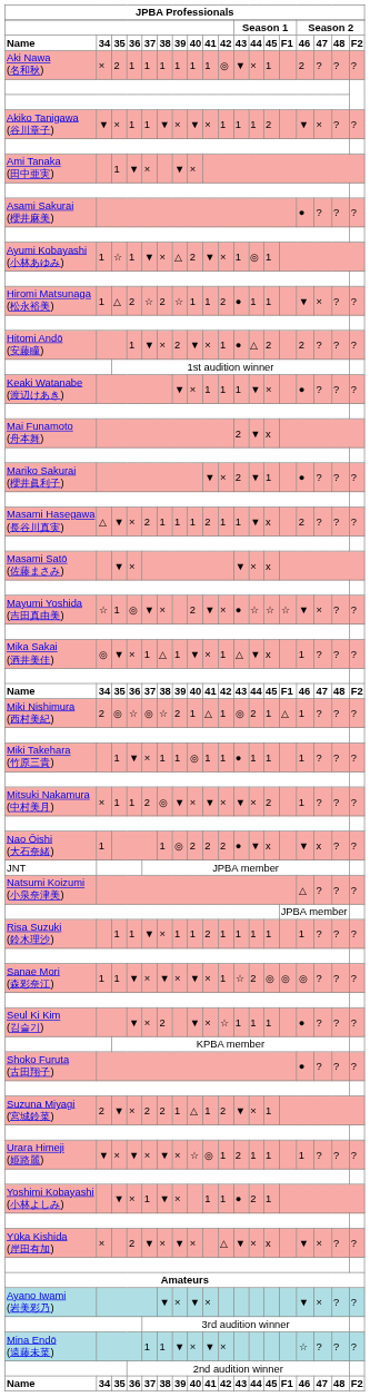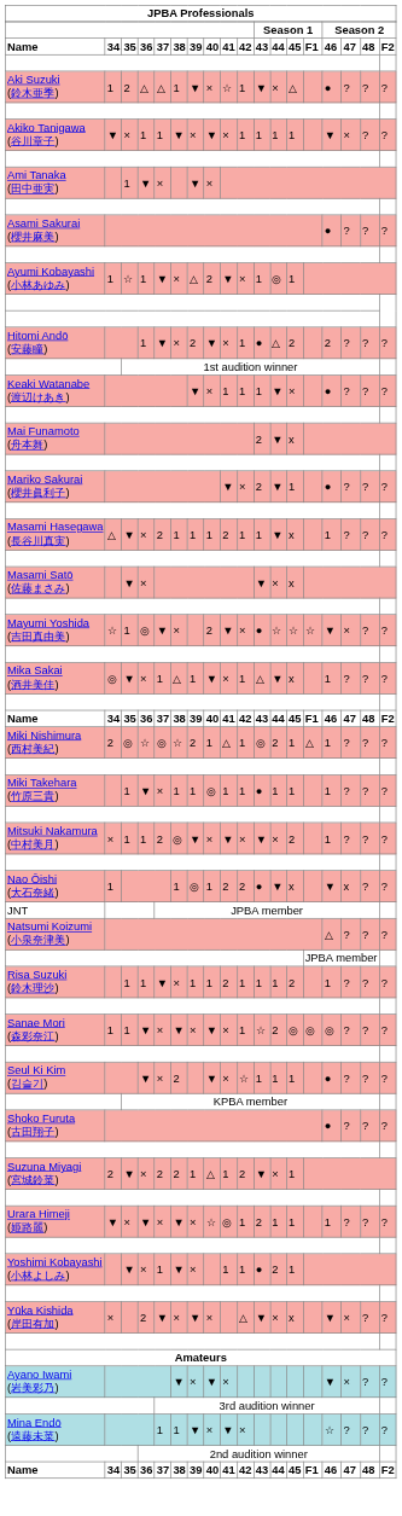 <table class="toccolours" border="1" cellpadding="2" style="border-collapse: collapse; text-align: left; font-size: 90%;">
 <tr style="background:#fff;">
 <td colspan=18 style="text-align:center;"><strong>JPBA Professionals</strong></td>
 </tr>
 <tr>
 </tr>
 <tr style="background:#fff;">
 <th colspan=10> </th>
 <th colspan=4 style="text-align:center;">Season 1</th>
 <th colspan=4 style="text-align:center;">Season 2</th>
 </tr>
 <tr style="background:#fff;">
 <th>Name</th>
 <th>34</th>
 <th>35</th>
 <th>36</th>
 <th>37</th>
 <th>38</th>
 <th>39</th>
 <th>40</th>
 <th>41</th>
 <th>42</th>
 <th>43</th>
 <th>44</th>
 <th>45</th>
 <th>F1</th>
 <th>46</th>
 <th>47</th>
 <th>48</th>
 <th>F2</th>
 </tr>
+<tr>
+<td colspan=17> </td>
+</tr>
 <tr style="background:#f8aba6;">
-<td><a href='#'>Aki Nawa</a><br>(<a href='#'>名和秋</a>)</td>
-<td>×</td>
+<td><a href='#'>Aki Suzuki</a><br>(<a href='#'>鈴木亜季</a>)</td>
+<td>1</td>
 <td>2</td>
+<td>△</td>
+<td>△</td>
 <td>1</td>
-<td>1</td>
-<td>1</td>
-<td>1</td>
-<td>1</td>
-<td>1</td>
-<td>◎</td>
 <td>▼</td>
 <td>×</td>
+<td>☆</td>
 <td>1</td>
+<td>▼</td>
+<td>×</td>
+<td>△</td>
 <td> </td>
-<td>2</td>
+<td>●</td>
 <td>?</td>
 <td>?</td>
 <td>?</td>
-</tr>
-<tr>
-<td colspan=17> </td>
 </tr>
 <tr>
 <td colspan=17> </td>
 </tr>
 <tr style="background:#f8aba6;">
 <td><a href='#'>Akiko Tanigawa</a><br>(<a href='#'>谷川章子</a>)</td>
 <td>▼</td>
 <td>×</td>
 <td>1</td>
 <td>1</td>
 <td>▼</td>
 <td>×</td>
 <td>▼</td>
 <td>×</td>
 <td>1</td>
 <td>1</td>
 <td>1</td>
-<td>2</td>
+<td>1</td>
 <td> </td>
 <td>▼</td>
 <td>×</td>
 <td>?</td>
 <td>?</td>
 </tr>
 <tr>
 <td colspan=17> </td>
 </tr>
 <tr style="background:#f8aba6;">
 <td><a href='#'>Ami Tanaka</a><br>(<a href='#'>田中亜実</a>)</td>
 <td> </td>
 <td>1</td>
 <td>▼</td>
 <td>×</td>
 <td> </td>
 <td>▼</td>
 <td>×</td>
 <td colspan=10> </td>
 </tr>
 <tr>
 <td colspan=17> </td>
 </tr>
 <tr style="background:#f8aba6;">
 <td><a href='#'>Asami Sakurai</a><br>(<a href='#'>櫻井麻美</a>)</td>
 <td colspan=13></td>
 <td>●</td>
 <td>?</td>
 <td>?</td>
 <td>?</td>
 </tr>
 <tr>
 <td colspan=17> </td>
 </tr>
 <tr style="background:#f8aba6;">
 <td><a href='#'>Ayumi Kobayashi</a><br>(<a href='#'>小林あゆみ</a>)</td>
 <td>1</td>
 <td>☆</td>
 <td>1</td>
 <td>▼</td>
 <td>×</td>
 <td>△</td>
 <td>2</td>
 <td>▼</td>
 <td>×</td>
 <td>1</td>
 <td>◎</td>
 <td>1</td>
 <td colspan=5> </td>
 </tr>
 <tr>
 <td colspan=17> </td>
-</tr>
-<tr style="background:#f8aba6;">
-<td><a href='#'>Hiromi Matsunaga</a><br>(<a href='#'>松永裕美</a>)</td>
-<td>1</td>
-<td>△</td>
-<td>2</td>
-<td>☆</td>
-<td>2</td>
-<td>☆</td>
-<td>1</td>
-<td>1</td>
-<td>2</td>
-<td>●</td>
-<td>1</td>
-<td>1</td>
-<td> </td>
-<td>▼</td>
-<td>×</td>
-<td>?</td>
-<td>?</td>
 </tr>
 <tr>
 <td colspan=17> </td>
 </tr>
 <tr style="background:#f8aba6;">
 <td><a href='#'>Hitomi Andō</a><br>(<a href='#'>安藤瞳</a>)</td>
 <td colspan=2></td>
 <td>1</td>
 <td>▼</td>
 <td>×</td>
 <td>2</td>
 <td>▼</td>
 <td>×</td>
 <td>1</td>
 <td>●</td>
 <td>△</td>
 <td>2</td>
 <td> </td>
 <td>2</td>
 <td>?</td>
 <td>?</td>
 <td>?</td>
 </tr>
 <tr>
 <td colspan=2></td>
 <td colspan=15 style="text-align:center;">1st audition winner</td>
 </tr>
 <tr style="background:#f8aba6;">
 <td><a href='#'>Keaki Watanabe</a><br>(<a href='#'>渡辺けあき</a>)</td>
 <td colspan=5></td>
 <td>▼</td>
 <td>×</td>
 <td>1</td>
 <td>1</td>
 <td>1</td>
 <td>▼</td>
 <td>×</td>
 <td> </td>
 <td>●</td>
 <td>?</td>
 <td>?</td>
 <td>?</td>
 </tr>
 <tr>
 <td colspan=17> </td>
 </tr>
 <tr style="background:#f8aba6;">
 <td><a href='#'>Mai Funamoto</a><br>(<a href='#'>舟本舞</a>)</td>
 <td colspan=9></td>
 <td>2</td>
 <td>▼</td>
 <td>x</td>
 <td colspan=5> </td>
 </tr>
 <tr>
 <td colspan=17> </td>
 </tr>
 <tr style="background:#f8aba6;">
 <td><a href='#'>Mariko Sakurai</a><br>(<a href='#'>櫻井眞利子</a>)</td>
 <td colspan=7></td>
 <td>▼</td>
 <td>×</td>
 <td>2</td>
 <td>▼</td>
 <td>1</td>
 <td> </td>
 <td>●</td>
 <td>?</td>
 <td>?</td>
 <td>?</td>
 </tr>
 <tr>
 <td colspan=17> </td>
 </tr>
 <tr style="background:#f8aba6;">
 <td><a href='#'>Masami Hasegawa</a><br>(<a href='#'>長谷川真実</a>)</td>
 <td>△</td>
 <td>▼</td>
 <td>×</td>
 <td>2</td>
 <td>1</td>
 <td>1</td>
 <td>1</td>
 <td>2</td>
 <td>1</td>
 <td>1</td>
 <td>▼</td>
 <td>x</td>
 <td> </td>
-<td>2</td>
+<td>1</td>
 <td>?</td>
 <td>?</td>
 <td>?</td>
 </tr>
 <tr>
 <td colspan=17> </td>
 </tr>
 <tr style="background:#f8aba6;">
 <td><a href='#'>Masami Satō</a><br>(<a href='#'>佐藤まさみ</a>)</td>
 <td> </td>
 <td>▼</td>
 <td>×</td>
 <td colspan=6> </td>
 <td>▼</td>
 <td>×</td>
 <td>x</td>
 <td colspan=5> </td>
 </tr>
 <tr>
 <td colspan=17> </td>
 </tr>
 <tr style="background:#f8aba6;">
 <td><a href='#'>Mayumi Yoshida</a><br>(<a href='#'>吉田真由美</a>)</td>
 <td>☆</td>
 <td>1</td>
 <td>◎</td>
 <td>▼</td>
 <td>×</td>
 <td> </td>
 <td>2</td>
 <td>▼</td>
 <td>×</td>
 <td>●</td>
 <td>☆</td>
 <td>☆</td>
 <td>☆</td>
 <td>▼</td>
 <td>×</td>
 <td>?</td>
 <td>?</td>
 </tr>
 <tr>
 <td colspan=17> </td>
 </tr>
 <tr style="background:#f8aba6;">
 <td><a href='#'>Mika Sakai</a><br>(<a href='#'>酒井美佳</a>)</td>
 <td>◎</td>
 <td>▼</td>
 <td>×</td>
 <td>1</td>
 <td>△</td>
 <td>1</td>
 <td>▼</td>
 <td>×</td>
 <td>1</td>
 <td>△</td>
 <td>▼</td>
 <td>x</td>
 <td> </td>
 <td>1</td>
 <td>?</td>
 <td>?</td>
 <td>?</td>
 </tr>
 <tr>
 <td colspan=17> </td>
 </tr>
 <tr>
 <th>Name</th>
 <th>34</th>
 <th>35</th>
 <th>36</th>
 <th>37</th>
 <th>38</th>
 <th>39</th>
 <th>40</th>
 <th>41</th>
 <th>42</th>
 <th>43</th>
 <th>44</th>
 <th>45</th>
 <th>F1</th>
 <th>46</th>
 <th>47</th>
 <th>48</th>
 <th>F2</th>
 </tr>
 <tr style="background:#f8aba6;">
 <td><a href='#'>Miki Nishimura</a><br>(<a href='#'>西村美紀</a>)</td>
 <td>2</td>
 <td>◎</td>
 <td>☆</td>
 <td>◎</td>
 <td>☆</td>
 <td>2</td>
 <td>1</td>
 <td>△</td>
 <td>1</td>
 <td>◎</td>
 <td>2</td>
 <td>1</td>
 <td>△</td>
 <td>1</td>
 <td>?</td>
 <td>?</td>
 <td>?</td>
 </tr>
 <tr>
 <td colspan=17> </td>
 </tr>
 <tr style="background:#f8aba6;">
 <td><a href='#'>Miki Takehara</a><br>(<a href='#'>竹原三貴</a>)</td>
 <td colspan=1></td>
 <td>1</td>
 <td>▼</td>
 <td>×</td>
 <td>1</td>
 <td>1</td>
 <td>◎</td>
 <td>1</td>
 <td>1</td>
 <td>●</td>
 <td>1</td>
 <td>1</td>
 <td> </td>
 <td>1</td>
 <td>?</td>
 <td>?</td>
 <td>?</td>
 </tr>
 <tr>
 <td colspan=17> </td>
 </tr>
 <tr style="background:#f8aba6;">
 <td><a href='#'>Mitsuki Nakamura</a><br>(<a href='#'>中村美月</a>)</td>
 <td>×</td>
 <td>1</td>
 <td>1</td>
 <td>2</td>
 <td>◎</td>
 <td>▼</td>
 <td>×</td>
 <td>▼</td>
 <td>×</td>
 <td>▼</td>
 <td>×</td>
 <td>2</td>
 <td> </td>
 <td>1</td>
 <td>?</td>
 <td>?</td>
 <td>?</td>
 </tr>
 <tr>
 <td colspan=17> </td>
 </tr>
 <tr style="background:#f8aba6;">
 <td><a href='#'>Nao Ōishi</a><br>(<a href='#'>大石奈緒</a>)</td>
 <td>1</td>
 <td colspan=3></td>
 <td>1</td>
 <td>◎</td>
-<td>2</td>
+<td>1</td>
 <td>2</td>
 <td>2</td>
 <td>●</td>
 <td>▼</td>
 <td>x</td>
 <td> </td>
 <td>▼</td>
 <td>x</td>
 <td>?</td>
 <td>?</td>
 </tr>
 <tr>
 <td>JNT</td>
 <td colspan=3></td>
 <td colspan=13 style="text-align:center;">JPBA member</td>
 </tr>
 <tr style="background:#f8aba6;">
 <td><a href='#'>Natsumi Koizumi</a><br>(<a href='#'>小泉奈津美</a>)</td>
 <td colspan=13></td>
 <td>△</td>
 <td>?</td>
 <td>?</td>
 <td>?</td>
 </tr>
 <tr>
 <td colspan=13></td>
 <td colspan=4 style="text-align:center;">JPBA member</td>
 </tr>
 <tr style="background:#f8aba6;">
 <td><a href='#'>Risa Suzuki</a><br>(<a href='#'>鈴木理沙</a>)</td>
 <td> </td>
 <td>1</td>
 <td>1</td>
 <td>▼</td>
 <td>×</td>
 <td>1</td>
 <td>1</td>
 <td>2</td>
 <td>1</td>
 <td>1</td>
 <td>1</td>
-<td>1</td>
+<td>2</td>
 <td> </td>
 <td>1</td>
 <td>?</td>
 <td>?</td>
 <td>?</td>
 </tr>
 <tr>
 <td colspan=17> </td>
 </tr>
 <tr style="background:#f8aba6;">
 <td><a href='#'>Sanae Mori</a><br>(<a href='#'>森彩奈江</a>)</td>
 <td>1</td>
 <td>1</td>
 <td>▼</td>
 <td>×</td>
 <td>▼</td>
 <td>×</td>
 <td>▼</td>
 <td>×</td>
 <td>1</td>
 <td>☆</td>
 <td>2</td>
 <td>◎</td>
 <td>◎</td>
 <td>◎</td>
 <td>?</td>
 <td>?</td>
 <td>?</td>
 </tr>
 <tr>
 <td colspan=17> </td>
 </tr>
 <tr style="background:#f8aba6;">
 <td><a href='#'>Seul Ki Kim</a><br>(<a href='#'>김슬기</a>)</td>
 <td colspan=2></td>
 <td>▼</td>
 <td>×</td>
 <td>2</td>
 <td> </td>
 <td>▼</td>
 <td>×</td>
 <td>☆</td>
 <td>1</td>
 <td>1</td>
 <td>1</td>
 <td> </td>
 <td>●</td>
 <td>?</td>
 <td>?</td>
 <td>?</td>
 </tr>
 <tr>
 <td colspan=2></td>
 <td colspan=15 style="text-align:center;">KPBA member</td>
 </tr>
 <tr style="background:#f8aba6;">
 <td><a href='#'>Shoko Furuta</a><br>(<a href='#'>古田翔子</a>)</td>
 <td colspan=13></td>
 <td>●</td>
 <td>?</td>
 <td>?</td>
 <td>?</td>
 </tr>
 <tr>
 <td colspan=17> </td>
 </tr>
 <tr style="background:#f8aba6;">
 <td><a href='#'>Suzuna Miyagi</a><br>(<a href='#'>宮城鈴菜</a>)</td>
 <td>2</td>
 <td>▼</td>
 <td>×</td>
 <td>2</td>
 <td>2</td>
 <td>1</td>
 <td>△</td>
 <td>1</td>
 <td>2</td>
 <td>▼</td>
 <td>×</td>
 <td>1</td>
 <td colspan=5> </td>
 </tr>
 <tr>
 <td colspan=17> </td>
 </tr>
 <tr style="background:#f8aba6;">
 <td><a href='#'>Urara Himeji</a><br>(<a href='#'>姫路麗</a>)</td>
 <td>▼</td>
 <td>×</td>
 <td>▼</td>
 <td>×</td>
 <td>▼</td>
 <td>×</td>
 <td>☆</td>
 <td>◎</td>
 <td>1</td>
 <td>2</td>
 <td>1</td>
 <td>1</td>
 <td> </td>
 <td>1</td>
 <td>?</td>
 <td>?</td>
 <td>?</td>
 </tr>
 <tr>
 <td colspan=17> </td>
 </tr>
 <tr style="background:#f8aba6;">
 <td><a href='#'>Yoshimi Kobayashi</a><br>(<a href='#'>小林よしみ</a>)</td>
 <td colspan=1></td>
 <td>▼</td>
 <td>×</td>
 <td>1</td>
 <td>▼</td>
 <td>×</td>
 <td> </td>
 <td>1</td>
 <td>1</td>
 <td>●</td>
 <td>2</td>
 <td>1</td>
 <td colspan=5> </td>
 </tr>
 <tr>
 <td colspan=17> </td>
 </tr>
 <tr style="background:#f8aba6;">
 <td><a href='#'>Yūka Kishida</a><br>(<a href='#'>岸田有加</a>)</td>
 <td>×</td>
 <td> </td>
 <td>2</td>
 <td>▼</td>
 <td>×</td>
 <td>▼</td>
 <td>×</td>
 <td> </td>
 <td>△</td>
 <td>▼</td>
 <td>×</td>
 <td>x</td>
 <td> </td>
 <td>▼</td>
 <td>×</td>
 <td>?</td>
 <td>?</td>
 </tr>
 <tr>
 <td colspan=17> </td>
 </tr>
 <tr style="background:#fff;">
 <td colspan=18 style="text-align:center;"><strong>Amateurs</strong></td>
 </tr>
 <tr style="background:#afdfe4;">
 <td><a href='#'>Ayano Iwami</a><br>(<a href='#'>岩美彩乃</a>)</td>
 <td colspan=4></td>
 <td>▼</td>
 <td>×</td>
 <td>▼</td>
 <td>×</td>
 <td> </td>
 <td> </td>
 <td> </td>
 <td> </td>
 <td> </td>
 <td>▼</td>
 <td>×</td>
 <td>?</td>
 <td>?</td>
 </tr>
 <tr>
 <td colspan=4></td>
 <td colspan=13 style="text-align:center;">3rd audition winner</td>
 </tr>
 <tr style="background:#afdfe4;">
 <td><a href='#'>Mina Endō</a><br>(<a href='#'>遠藤未菜</a>)</td>
 <td colspan=3></td>
 <td>1</td>
 <td>1</td>
 <td>▼</td>
 <td>×</td>
 <td>▼</td>
 <td>×</td>
 <td> </td>
 <td> </td>
 <td> </td>
 <td> </td>
 <td>☆</td>
 <td>?</td>
 <td>?</td>
 <td>?</td>
 </tr>
 <tr>
 <td colspan=3></td>
 <td colspan=14 style="text-align:center;">2nd audition winner</td>
 </tr>
 <tr>
 <th>Name</th>
 <th>34</th>
 <th>35</th>
 <th>36</th>
 <th>37</th>
 <th>38</th>
 <th>39</th>
 <th>40</th>
 <th>41</th>
 <th>42</th>
 <th>43</th>
 <th>44</th>
 <th>45</th>
 <th>F1</th>
 <th>46</th>
 <th>47</th>
 <th>48</th>
 <th>F2</th>
 </tr>
 </table>
